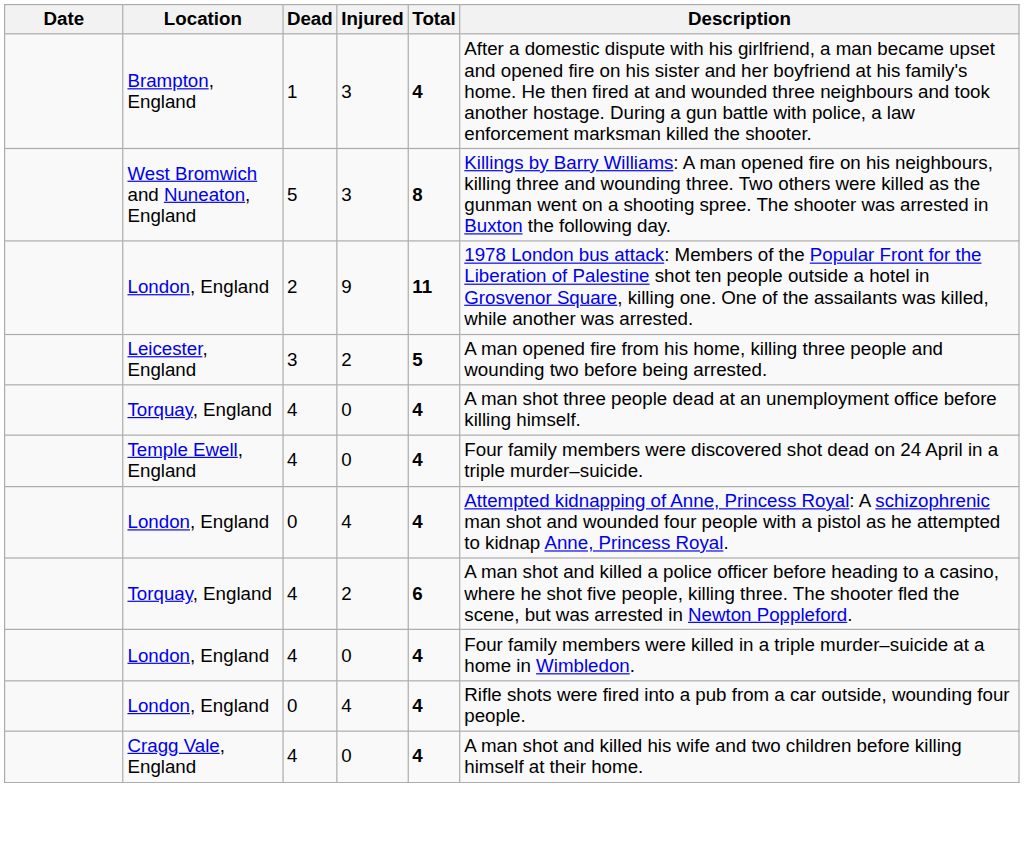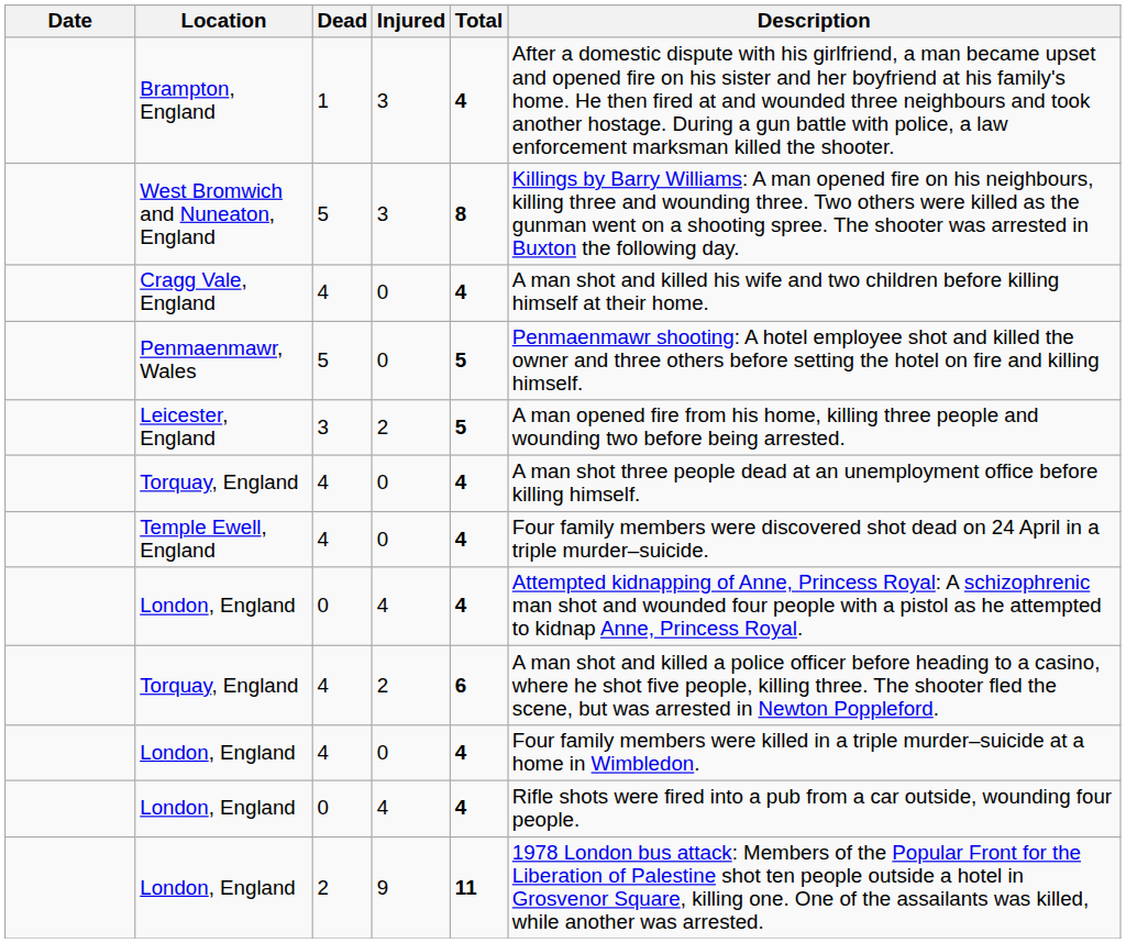 <table class="wikitable sortable mw-datatable">
 <tr>
 <th width=12%>Date</th>
 <th width=16%>Location</th>
 <th width=5%>Dead</th>
 <th width=5%>Injured</th>
 <th width=5%>Total</th>
 <th width=60%>Description</th>
 </tr>
 <tr>
 <td></td>
 <td><a href='#'>Brampton</a>, England</td>
 <td>1</td>
 <td>3</td>
 <td><strong>4</strong></td>
 <td>After a domestic dispute with his girlfriend, a man became upset and opened fire on his sister and her boyfriend at his family's home. He then fired at and wounded three neighbours and took another hostage. During a gun battle with police, a law enforcement marksman killed the shooter.</td>
 </tr>
 <tr>
 <td></td>
 <td><a href='#'>West Bromwich</a> and <a href='#'>Nuneaton</a>, England</td>
 <td>5</td>
 <td>3</td>
 <td><strong>8</strong></td>
 <td><a href='#'>Killings by Barry Williams</a>: A man opened fire on his neighbours, killing three and wounding three. Two others were killed as the gunman went on a shooting spree. The shooter was arrested in <a href='#'>Buxton</a> the following day.</td>
 </tr>
 <tr>
 <td></td>
-<td><a href='#'>London</a>, England</td>
-<td>2</td>
-<td>9</td>
-<td><strong>11</strong></td>
-<td><a href='#'>1978 London bus attack</a>: Members of the <a href='#'>Popular Front for the Liberation of Palestine</a> shot ten people outside a hotel in <a href='#'>Grosvenor Square</a>, killing one. One of the assailants was killed, while another was arrested.</td>
+<td><a href='#'>Cragg Vale</a>, England</td>
+<td>4</td>
+<td>0</td>
+<td><strong>4</strong></td>
+<td>A man shot and killed his wife and two children before killing himself at their home.</td>
+</tr>
+<tr>
+<td></td>
+<td><a href='#'>Penmaenmawr</a>, Wales</td>
+<td>5</td>
+<td>0</td>
+<td><strong>5</strong></td>
+<td><a href='#'>Penmaenmawr shooting</a>: A hotel employee shot and killed the owner and three others before setting the hotel on fire and killing himself.</td>
 </tr>
 <tr>
 <td></td>
 <td><a href='#'>Leicester</a>, England</td>
 <td>3</td>
 <td>2</td>
 <td><strong>5</strong></td>
 <td>A man opened fire from his home, killing three people and wounding two before being arrested.</td>
 </tr>
 <tr>
 <td></td>
 <td><a href='#'>Torquay</a>, England</td>
 <td>4</td>
 <td>0</td>
 <td><strong>4</strong></td>
 <td>A man shot three people dead at an unemployment office before killing himself.</td>
 </tr>
 <tr>
 <td></td>
 <td><a href='#'>Temple Ewell</a>, England</td>
 <td>4</td>
 <td>0</td>
 <td><strong>4</strong></td>
 <td>Four family members were discovered shot dead on 24 April in a triple murder–suicide.</td>
 </tr>
 <tr>
 <td></td>
 <td><a href='#'>London</a>, England</td>
 <td>0</td>
 <td>4</td>
 <td><strong>4</strong></td>
 <td><a href='#'>Attempted kidnapping of Anne, Princess Royal</a>: A <a href='#'>schizophrenic</a> man shot and wounded four people with a pistol as he attempted to kidnap <a href='#'>Anne, Princess Royal</a>.</td>
 </tr>
 <tr>
 <td></td>
 <td><a href='#'>Torquay</a>, England</td>
 <td>4</td>
 <td>2</td>
 <td><strong>6</strong></td>
 <td>A man shot and killed a police officer before heading to a casino, where he shot five people, killing three. The shooter fled the scene, but was arrested in <a href='#'>Newton Poppleford</a>.</td>
 </tr>
 <tr>
 <td></td>
 <td><a href='#'>London</a>, England</td>
 <td>4</td>
 <td>0</td>
 <td><strong>4</strong></td>
 <td>Four family members were killed in a triple murder–suicide at a home in <a href='#'>Wimbledon</a>.</td>
 </tr>
 <tr>
 <td></td>
 <td><a href='#'>London</a>, England</td>
 <td>0</td>
 <td>4</td>
 <td><strong>4</strong></td>
 <td>Rifle shots were fired into a pub from a car outside, wounding four people.</td>
 </tr>
 <tr>
 <td></td>
-<td><a href='#'>Cragg Vale</a>, England</td>
-<td>4</td>
-<td>0</td>
-<td><strong>4</strong></td>
-<td>A man shot and killed his wife and two children before killing himself at their home.</td>
+<td><a href='#'>London</a>, England</td>
+<td>2</td>
+<td>9</td>
+<td><strong>11</strong></td>
+<td><a href='#'>1978 London bus attack</a>: Members of the <a href='#'>Popular Front for the Liberation of Palestine</a> shot ten people outside a hotel in <a href='#'>Grosvenor Square</a>, killing one. One of the assailants was killed, while another was arrested.</td>
 </tr>
 </table>
